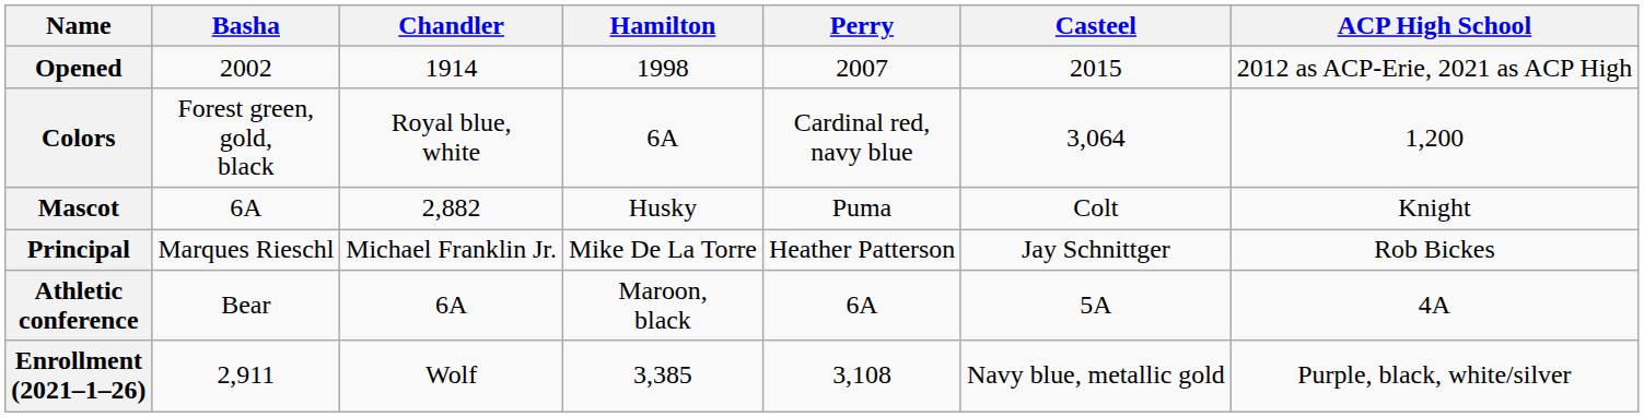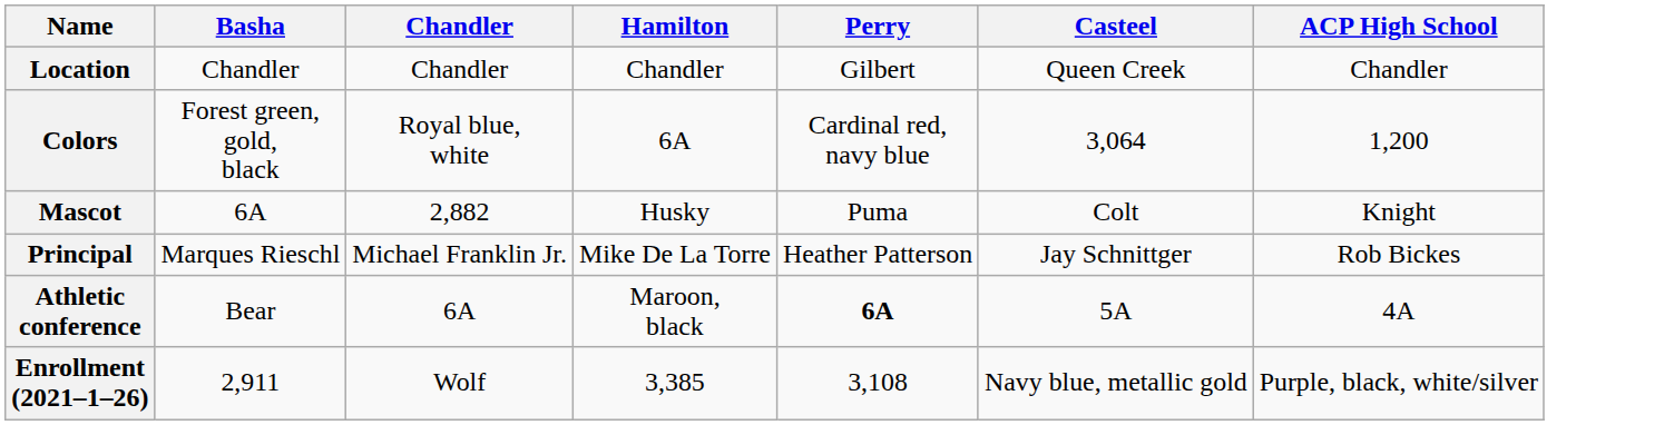 <table class="wikitable" style="text-align: center">
 <tr>
 <th scope="col">Name</th>
 <th scope="col"><a href='#'>Basha</a></th>
 <th scope="col"><a href='#'>Chandler</a></th>
 <th scope="col"><a href='#'>Hamilton</a></th>
 <th scope="col"><a href='#'>Perry</a></th>
 <th scope="col"><a href='#'>Casteel</a></th>
 <th scope="col"><a href='#'>ACP High School</a></th>
 </tr>
 <tr>
-<th scope="row">Opened</th>
-<td>2002</td>
-<td>1914</td>
-<td>1998</td>
-<td>2007</td>
-<td>2015</td>
-<td>2012 as ACP-Erie, 2021 as ACP High</td>
+<th scope="row">Location</th>
+<td>Chandler</td>
+<td>Chandler</td>
+<td>Chandler</td>
+<td>Gilbert</td>
+<td>Queen Creek</td>
+<td>Chandler</td>
 </tr>
 <tr>
 <th scope="row">Colors</th>
 <td>Forest green,<br>gold,<br>black</td>
 <td>Royal blue,<br>white</td>
 <td>6A</td>
 <td>Cardinal red,<br>navy blue</td>
 <td>3,064</td>
 <td>1,200</td>
 </tr>
 <tr>
 <th scope="row">Mascot</th>
 <td>6A</td>
 <td>2,882</td>
 <td>Husky</td>
 <td>Puma</td>
 <td>Colt</td>
 <td>Knight</td>
 </tr>
 <tr>
 <th scope="row">Principal</th>
 <td>Marques Rieschl</td>
 <td>Michael Franklin Jr.</td>
 <td>Mike De La Torre</td>
 <td>Heather Patterson</td>
 <td>Jay Schnittger</td>
 <td>Rob Bickes</td>
 </tr>
 <tr>
 <th scope="row">Athletic<br>conference</th>
 <td>Bear</td>
 <td>6A</td>
 <td>Maroon,<br>black</td>
-<td>6A</td>
+<td><strong>6A</strong></td>
 <td>5A</td>
 <td>4A</td>
 </tr>
 <tr>
 <th scope="row">Enrollment<br>(2021–1–26)</th>
 <td>2,911</td>
 <td>Wolf</td>
 <td>3,385</td>
 <td>3,108</td>
 <td>Navy blue, metallic gold</td>
 <td>Purple, black, white/silver</td>
 </tr>
 </table>
